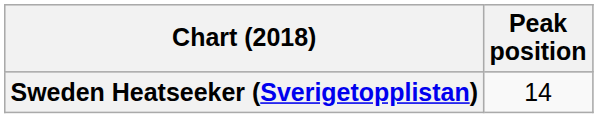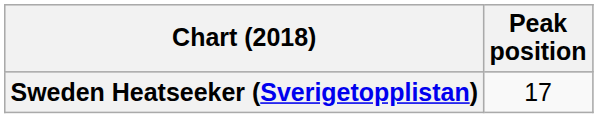 <table class="wikitable plainrowheaders" style="text-align:center">
 <tr>
 <th scope="col">Chart (2018)</th>
 <th scope="col">Peak<br>position</th>
 </tr>
 <tr>
 <th scope="row">Sweden Heatseeker (<a href='#'>Sverigetopplistan</a>)</th>
-<td>14</td>
+<td>17</td>
 </tr>
 </table>
